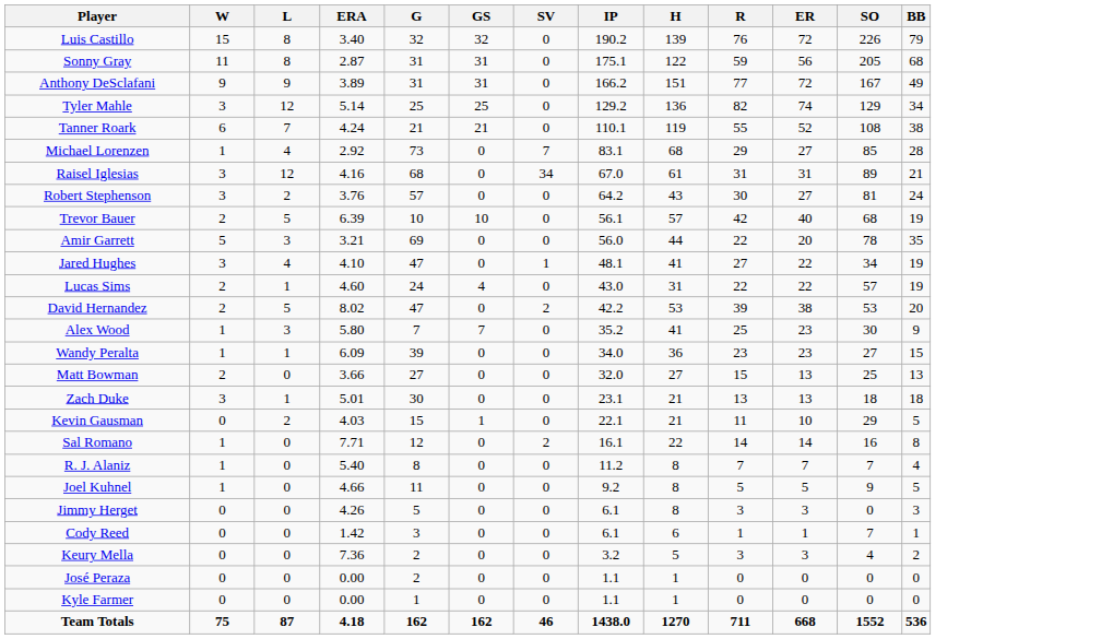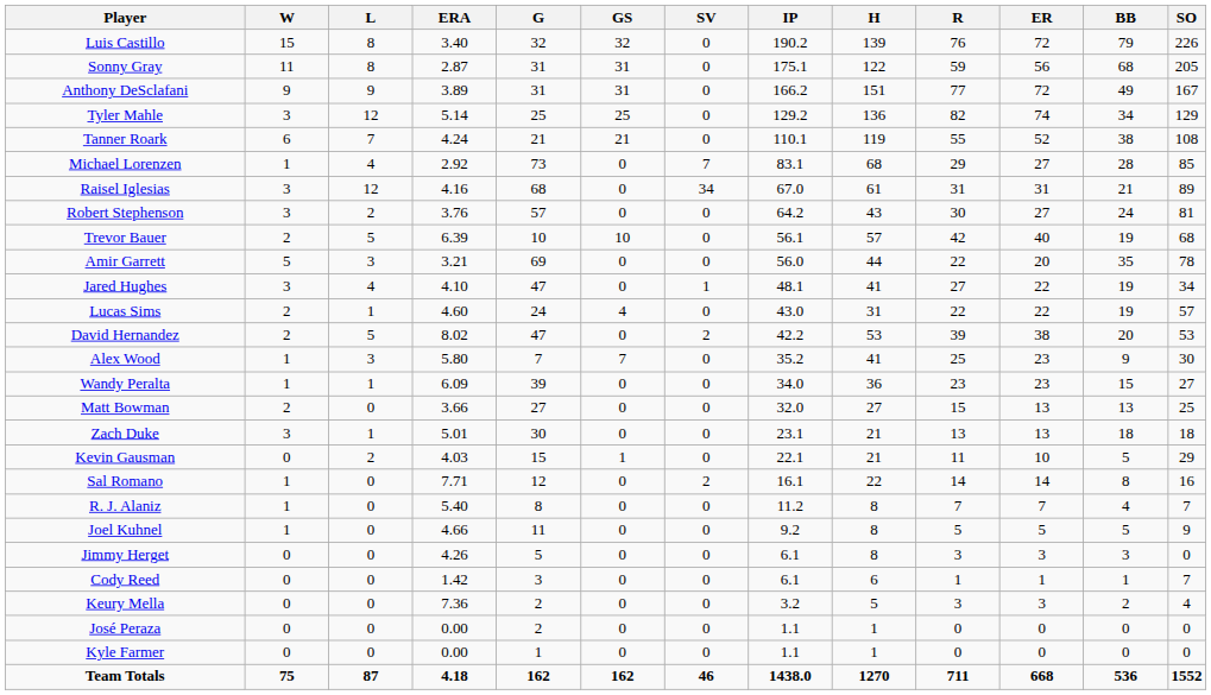 <table class=wikitable style="text-align:center">
 <tr>
 <th bgcolor=#DDDDFF; width="20%">Player</th>
 <th bgcolor=#DDDDFF; width="7%">W</th>
 <th bgcolor=#DDDDFF; width="7%">L</th>
 <th bgcolor=#DDDDFF; width="7%">ERA</th>
 <th bgcolor=#DDDDFF; width="7%">G</th>
 <th bgcolor=#DDDDFF; width="7%">GS</th>
 <th bgcolor=#DDDDFF; width="7%">SV</th>
 <th bgcolor=#DDDDFF; width="7%">IP</th>
 <th bgcolor=#DDDDFF; width="7%">H</th>
 <th bgcolor=#DDDDFF; width="7%">R</th>
 <th bgcolor=#DDDDFF; width="7%">ER</th>
+<th bgcolor=#DDDDFF; width="7%">BB</th>
 <th bgcolor=#DDDDFF; width="7%">SO</th>
-<th bgcolor=#DDDDFF; width="7%">BB</th>
 </tr>
 <tr>
 <td><a href='#'>Luis Castillo</a></td>
 <td>15</td>
 <td>8</td>
 <td>3.40</td>
 <td>32</td>
 <td>32</td>
 <td>0</td>
 <td>190.2</td>
 <td>139</td>
 <td>76</td>
 <td>72</td>
+<td>79</td>
 <td>226</td>
-<td>79</td>
 </tr>
 <tr>
 <td><a href='#'>Sonny Gray</a></td>
 <td>11</td>
 <td>8</td>
 <td>2.87</td>
 <td>31</td>
 <td>31</td>
 <td>0</td>
 <td>175.1</td>
 <td>122</td>
 <td>59</td>
 <td>56</td>
+<td>68</td>
 <td>205</td>
-<td>68</td>
 </tr>
 <tr>
 <td><a href='#'>Anthony DeSclafani</a></td>
 <td>9</td>
 <td>9</td>
 <td>3.89</td>
 <td>31</td>
 <td>31</td>
 <td>0</td>
 <td>166.2</td>
 <td>151</td>
 <td>77</td>
 <td>72</td>
+<td>49</td>
 <td>167</td>
-<td>49</td>
 </tr>
 <tr>
 <td><a href='#'>Tyler Mahle</a></td>
 <td>3</td>
 <td>12</td>
 <td>5.14</td>
 <td>25</td>
 <td>25</td>
 <td>0</td>
 <td>129.2</td>
 <td>136</td>
 <td>82</td>
 <td>74</td>
+<td>34</td>
 <td>129</td>
-<td>34</td>
 </tr>
 <tr>
 <td><a href='#'>Tanner Roark</a></td>
 <td>6</td>
 <td>7</td>
 <td>4.24</td>
 <td>21</td>
 <td>21</td>
 <td>0</td>
 <td>110.1</td>
 <td>119</td>
 <td>55</td>
 <td>52</td>
+<td>38</td>
 <td>108</td>
-<td>38</td>
 </tr>
 <tr>
 <td><a href='#'>Michael Lorenzen</a></td>
 <td>1</td>
 <td>4</td>
 <td>2.92</td>
 <td>73</td>
 <td>0</td>
 <td>7</td>
 <td>83.1</td>
 <td>68</td>
 <td>29</td>
 <td>27</td>
+<td>28</td>
 <td>85</td>
-<td>28</td>
 </tr>
 <tr>
 <td><a href='#'>Raisel Iglesias</a></td>
 <td>3</td>
 <td>12</td>
 <td>4.16</td>
 <td>68</td>
 <td>0</td>
 <td>34</td>
 <td>67.0</td>
 <td>61</td>
 <td>31</td>
 <td>31</td>
+<td>21</td>
 <td>89</td>
-<td>21</td>
 </tr>
 <tr>
 <td><a href='#'>Robert Stephenson</a></td>
 <td>3</td>
 <td>2</td>
 <td>3.76</td>
 <td>57</td>
 <td>0</td>
 <td>0</td>
 <td>64.2</td>
 <td>43</td>
 <td>30</td>
 <td>27</td>
+<td>24</td>
 <td>81</td>
-<td>24</td>
 </tr>
 <tr>
 <td><a href='#'>Trevor Bauer</a></td>
 <td>2</td>
 <td>5</td>
 <td>6.39</td>
 <td>10</td>
 <td>10</td>
 <td>0</td>
 <td>56.1</td>
 <td>57</td>
 <td>42</td>
 <td>40</td>
+<td>19</td>
 <td>68</td>
-<td>19</td>
 </tr>
 <tr>
 <td><a href='#'>Amir Garrett</a></td>
 <td>5</td>
 <td>3</td>
 <td>3.21</td>
 <td>69</td>
 <td>0</td>
 <td>0</td>
 <td>56.0</td>
 <td>44</td>
 <td>22</td>
 <td>20</td>
+<td>35</td>
 <td>78</td>
-<td>35</td>
 </tr>
 <tr>
 <td><a href='#'>Jared Hughes</a></td>
 <td>3</td>
 <td>4</td>
 <td>4.10</td>
 <td>47</td>
 <td>0</td>
 <td>1</td>
 <td>48.1</td>
 <td>41</td>
 <td>27</td>
 <td>22</td>
+<td>19</td>
 <td>34</td>
-<td>19</td>
 </tr>
 <tr>
 <td><a href='#'>Lucas Sims</a></td>
 <td>2</td>
 <td>1</td>
 <td>4.60</td>
 <td>24</td>
 <td>4</td>
 <td>0</td>
 <td>43.0</td>
 <td>31</td>
 <td>22</td>
 <td>22</td>
+<td>19</td>
 <td>57</td>
-<td>19</td>
 </tr>
 <tr>
 <td><a href='#'>David Hernandez</a></td>
 <td>2</td>
 <td>5</td>
 <td>8.02</td>
 <td>47</td>
 <td>0</td>
 <td>2</td>
 <td>42.2</td>
 <td>53</td>
 <td>39</td>
 <td>38</td>
+<td>20</td>
 <td>53</td>
-<td>20</td>
 </tr>
 <tr>
 <td><a href='#'>Alex Wood</a></td>
 <td>1</td>
 <td>3</td>
 <td>5.80</td>
 <td>7</td>
 <td>7</td>
 <td>0</td>
 <td>35.2</td>
 <td>41</td>
 <td>25</td>
 <td>23</td>
+<td>9</td>
 <td>30</td>
-<td>9</td>
 </tr>
 <tr>
 <td><a href='#'>Wandy Peralta</a></td>
 <td>1</td>
 <td>1</td>
 <td>6.09</td>
 <td>39</td>
 <td>0</td>
 <td>0</td>
 <td>34.0</td>
 <td>36</td>
 <td>23</td>
 <td>23</td>
+<td>15</td>
 <td>27</td>
-<td>15</td>
 </tr>
 <tr>
 <td><a href='#'>Matt Bowman</a></td>
 <td>2</td>
 <td>0</td>
 <td>3.66</td>
 <td>27</td>
 <td>0</td>
 <td>0</td>
 <td>32.0</td>
 <td>27</td>
 <td>15</td>
 <td>13</td>
+<td>13</td>
 <td>25</td>
-<td>13</td>
 </tr>
 <tr>
 <td><a href='#'>Zach Duke</a></td>
 <td>3</td>
 <td>1</td>
 <td>5.01</td>
 <td>30</td>
 <td>0</td>
 <td>0</td>
 <td>23.1</td>
 <td>21</td>
 <td>13</td>
 <td>13</td>
 <td>18</td>
 <td>18</td>
 </tr>
 <tr>
 <td><a href='#'>Kevin Gausman</a></td>
 <td>0</td>
 <td>2</td>
 <td>4.03</td>
 <td>15</td>
 <td>1</td>
 <td>0</td>
 <td>22.1</td>
 <td>21</td>
 <td>11</td>
 <td>10</td>
+<td>5</td>
 <td>29</td>
-<td>5</td>
 </tr>
 <tr>
 <td><a href='#'>Sal Romano</a></td>
 <td>1</td>
 <td>0</td>
 <td>7.71</td>
 <td>12</td>
 <td>0</td>
 <td>2</td>
 <td>16.1</td>
 <td>22</td>
 <td>14</td>
 <td>14</td>
+<td>8</td>
 <td>16</td>
-<td>8</td>
 </tr>
 <tr>
 <td><a href='#'>R. J. Alaniz</a></td>
 <td>1</td>
 <td>0</td>
 <td>5.40</td>
 <td>8</td>
 <td>0</td>
 <td>0</td>
 <td>11.2</td>
 <td>8</td>
 <td>7</td>
 <td>7</td>
+<td>4</td>
 <td>7</td>
-<td>4</td>
 </tr>
 <tr>
 <td><a href='#'>Joel Kuhnel</a></td>
 <td>1</td>
 <td>0</td>
 <td>4.66</td>
 <td>11</td>
 <td>0</td>
 <td>0</td>
 <td>9.2</td>
 <td>8</td>
 <td>5</td>
 <td>5</td>
+<td>5</td>
 <td>9</td>
-<td>5</td>
 </tr>
 <tr>
 <td><a href='#'>Jimmy Herget</a></td>
 <td>0</td>
 <td>0</td>
 <td>4.26</td>
 <td>5</td>
 <td>0</td>
 <td>0</td>
 <td>6.1</td>
 <td>8</td>
 <td>3</td>
 <td>3</td>
+<td>3</td>
 <td>0</td>
-<td>3</td>
 </tr>
 <tr>
 <td><a href='#'>Cody Reed</a></td>
 <td>0</td>
 <td>0</td>
 <td>1.42</td>
 <td>3</td>
 <td>0</td>
 <td>0</td>
 <td>6.1</td>
 <td>6</td>
 <td>1</td>
 <td>1</td>
+<td>1</td>
 <td>7</td>
-<td>1</td>
 </tr>
 <tr>
 <td><a href='#'>Keury Mella</a></td>
 <td>0</td>
 <td>0</td>
 <td>7.36</td>
 <td>2</td>
 <td>0</td>
 <td>0</td>
 <td>3.2</td>
 <td>5</td>
 <td>3</td>
 <td>3</td>
+<td>2</td>
 <td>4</td>
-<td>2</td>
 </tr>
 <tr>
 <td><a href='#'>José Peraza</a></td>
 <td>0</td>
 <td>0</td>
 <td>0.00</td>
 <td>2</td>
 <td>0</td>
 <td>0</td>
 <td>1.1</td>
 <td>1</td>
 <td>0</td>
 <td>0</td>
 <td>0</td>
 <td>0</td>
 </tr>
 <tr>
 <td><a href='#'>Kyle Farmer</a></td>
 <td>0</td>
 <td>0</td>
 <td>0.00</td>
 <td>1</td>
 <td>0</td>
 <td>0</td>
 <td>1.1</td>
 <td>1</td>
 <td>0</td>
 <td>0</td>
 <td>0</td>
 <td>0</td>
 </tr>
 <tr>
 <td><strong>Team Totals</strong></td>
 <td><strong>75</strong></td>
 <td><strong>87</strong></td>
 <td><strong>4.18</strong></td>
 <td><strong>162</strong></td>
 <td><strong>162</strong></td>
 <td><strong>46</strong></td>
 <td><strong>1438.0</strong></td>
 <td><strong>1270</strong></td>
 <td><strong>711</strong></td>
 <td><strong>668</strong></td>
+<td><strong>536</strong></td>
 <td><strong>1552</strong></td>
-<td><strong>536</strong></td>
 </tr>
 </table>
